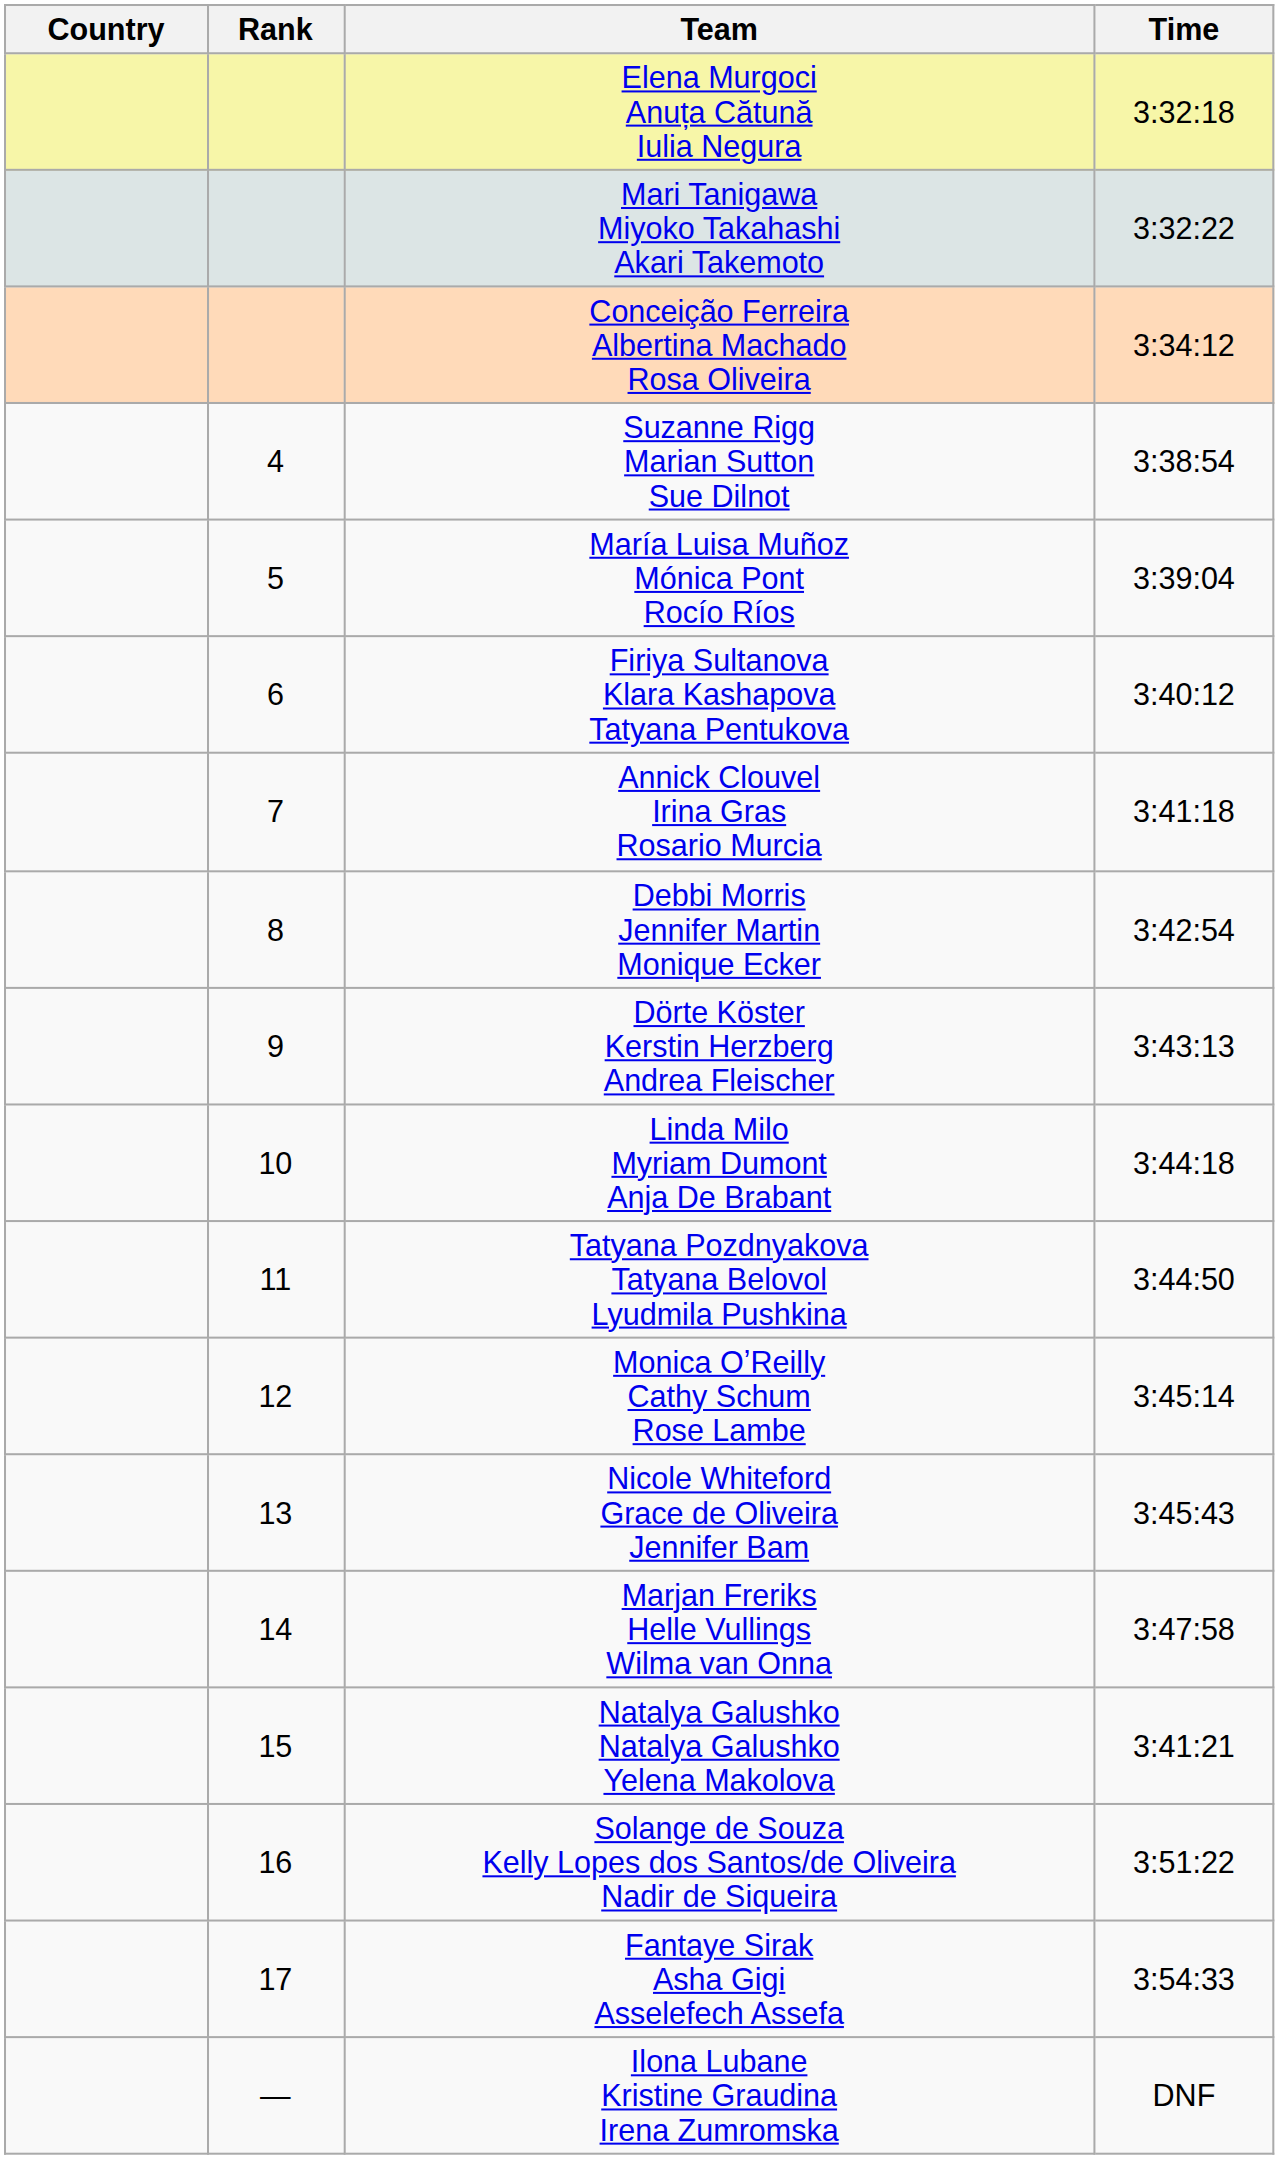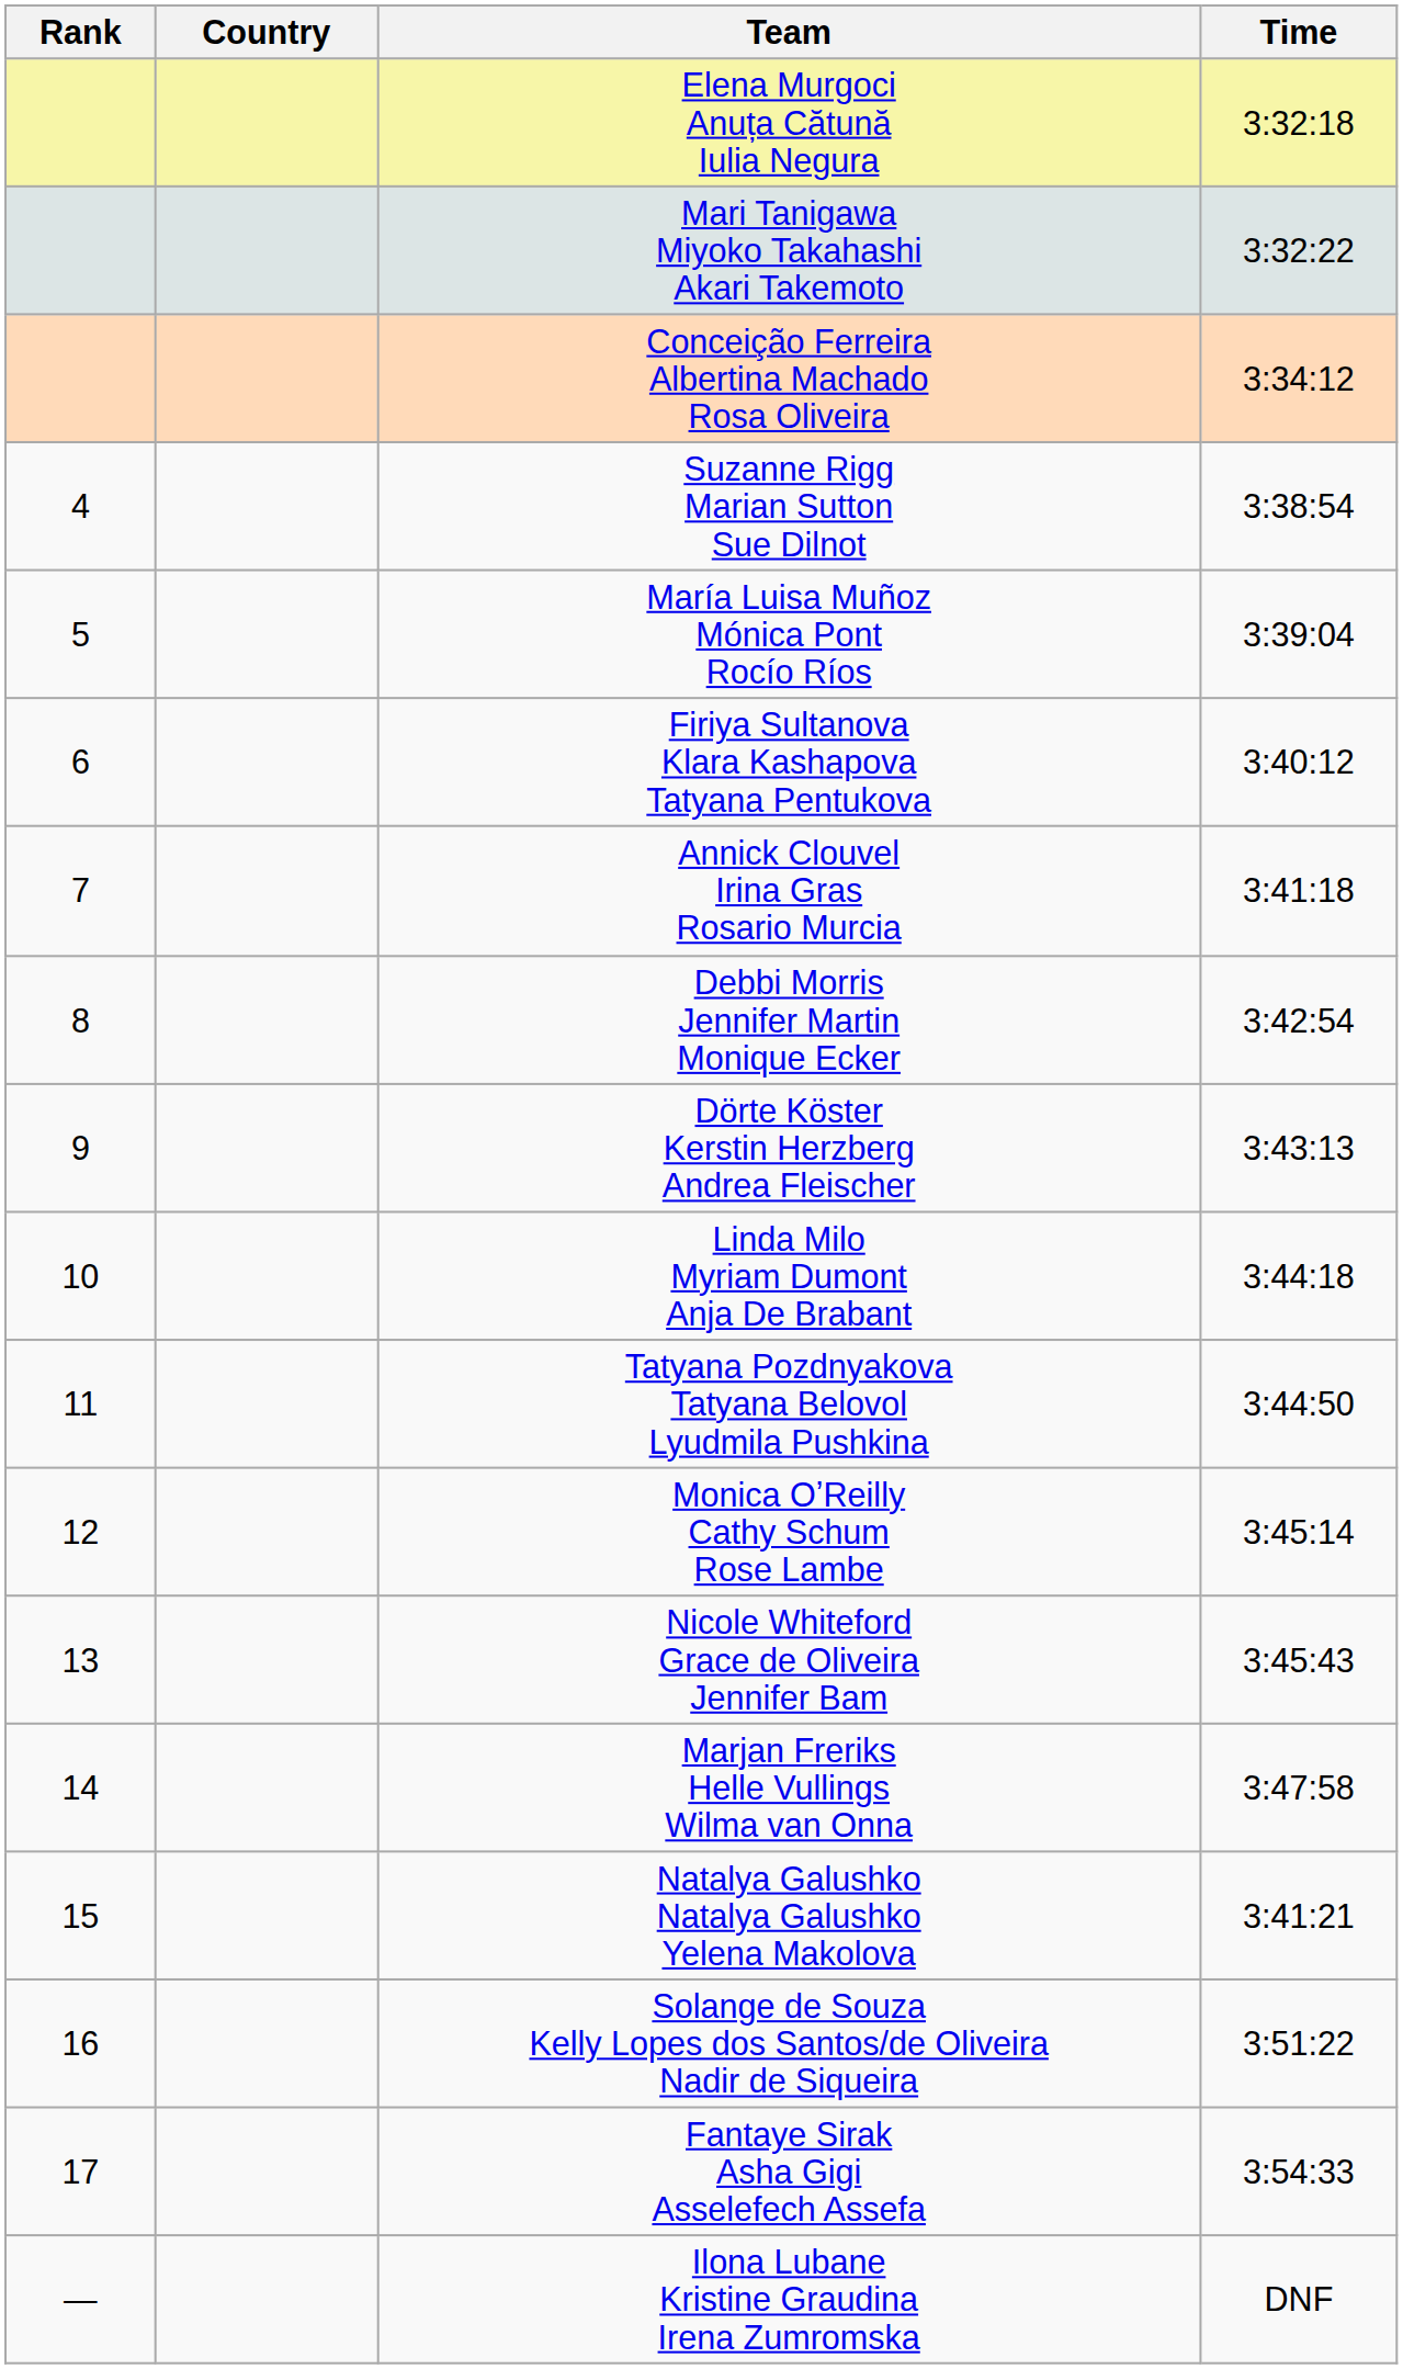 <table class="wikitable sortable" style=" text-align:center; font-size:95%;" width="50%">
 <tr>
+<th>Rank</th>
 <th>Country</th>
-<th>Rank</th>
 <th>Team</th>
 <th>Time</th>
 </tr>
 <tr bgcolor="#F7F6A8">
+<td align=center></td>
 <td></td>
-<td align=center></td>
 <td><a href='#'>Elena Murgoci</a><br><a href='#'>Anuța Cătună</a><br><a href='#'>Iulia Negura</a></td>
 <td>3:32:18</td>
 </tr>
 <tr bgcolor="#DCE5E5">
+<td align=center></td>
 <td></td>
-<td align=center></td>
 <td><a href='#'>Mari Tanigawa</a><br><a href='#'>Miyoko Takahashi</a><br><a href='#'>Akari Takemoto</a></td>
 <td>3:32:22</td>
 </tr>
 <tr bgcolor="#FFDAB9">
+<td align=center></td>
 <td></td>
-<td align=center></td>
 <td><a href='#'>Conceição Ferreira</a><br><a href='#'>Albertina Machado</a><br><a href='#'>Rosa Oliveira</a></td>
 <td>3:34:12</td>
 </tr>
 <tr>
+<td align=center>4</td>
 <td></td>
-<td align=center>4</td>
 <td><a href='#'>Suzanne Rigg</a><br><a href='#'>Marian Sutton</a><br><a href='#'>Sue Dilnot</a></td>
 <td>3:38:54</td>
 </tr>
 <tr>
+<td align=center>5</td>
 <td></td>
-<td align=center>5</td>
 <td><a href='#'>María Luisa Muñoz</a><br><a href='#'>Mónica Pont</a><br><a href='#'>Rocío Ríos</a></td>
 <td>3:39:04</td>
 </tr>
 <tr>
+<td align=center>6</td>
 <td></td>
-<td align=center>6</td>
 <td><a href='#'>Firiya Sultanova</a><br><a href='#'>Klara Kashapova</a><br><a href='#'>Tatyana Pentukova</a></td>
 <td>3:40:12</td>
 </tr>
 <tr>
+<td align=center>7</td>
 <td></td>
-<td align=center>7</td>
 <td><a href='#'>Annick Clouvel</a><br><a href='#'>Irina Gras</a><br><a href='#'>Rosario Murcia</a></td>
 <td>3:41:18</td>
 </tr>
 <tr>
+<td align=center>8</td>
 <td></td>
-<td align=center>8</td>
 <td><a href='#'>Debbi Morris</a><br><a href='#'>Jennifer Martin</a><br><a href='#'>Monique Ecker</a></td>
 <td>3:42:54</td>
 </tr>
 <tr>
+<td align=center>9</td>
 <td></td>
-<td align=center>9</td>
 <td><a href='#'>Dörte Köster</a><br><a href='#'>Kerstin Herzberg</a><br><a href='#'>Andrea Fleischer</a></td>
 <td>3:43:13</td>
 </tr>
 <tr>
+<td align=center>10</td>
 <td></td>
-<td align=center>10</td>
 <td><a href='#'>Linda Milo</a><br><a href='#'>Myriam Dumont</a><br><a href='#'>Anja De Brabant</a></td>
 <td>3:44:18</td>
 </tr>
 <tr>
+<td align=center>11</td>
 <td></td>
-<td align=center>11</td>
 <td><a href='#'>Tatyana Pozdnyakova</a><br><a href='#'>Tatyana Belovol</a><br><a href='#'>Lyudmila Pushkina</a></td>
 <td>3:44:50</td>
 </tr>
 <tr>
+<td align=center>12</td>
 <td></td>
-<td align=center>12</td>
 <td><a href='#'>Monica OʼReilly</a><br><a href='#'>Cathy Schum</a><br><a href='#'>Rose Lambe</a></td>
 <td>3:45:14</td>
 </tr>
 <tr>
+<td align=center>13</td>
 <td></td>
-<td align=center>13</td>
 <td><a href='#'>Nicole Whiteford</a><br><a href='#'>Grace de Oliveira</a><br><a href='#'>Jennifer Bam</a></td>
 <td>3:45:43</td>
 </tr>
 <tr>
+<td align=center>14</td>
 <td></td>
-<td align=center>14</td>
 <td><a href='#'>Marjan Freriks</a><br><a href='#'>Helle Vullings</a><br><a href='#'>Wilma van Onna</a></td>
 <td>3:47:58</td>
 </tr>
 <tr>
+<td align=center>15</td>
 <td></td>
-<td align=center>15</td>
 <td><a href='#'>Natalya Galushko</a><br><a href='#'>Natalya Galushko</a><br><a href='#'>Yelena Makolova</a></td>
 <td>3:41:21</td>
 </tr>
 <tr>
+<td align=center>16</td>
 <td></td>
-<td align=center>16</td>
 <td><a href='#'>Solange de Souza</a><br><a href='#'>Kelly Lopes dos Santos/de Oliveira</a><br><a href='#'>Nadir de Siqueira</a></td>
 <td>3:51:22</td>
 </tr>
 <tr>
+<td align=center>17</td>
 <td></td>
-<td align=center>17</td>
 <td><a href='#'>Fantaye Sirak</a><br><a href='#'>Asha Gigi</a><br><a href='#'>Asselefech Assefa</a></td>
 <td>3:54:33</td>
 </tr>
 <tr>
+<td align=center>—</td>
 <td></td>
-<td align=center>—</td>
 <td><a href='#'>Ilona Lubane</a><br><a href='#'>Kristine Graudina</a><br><a href='#'>Irena Zumromska</a></td>
 <td>DNF</td>
 </tr>
 </table>
